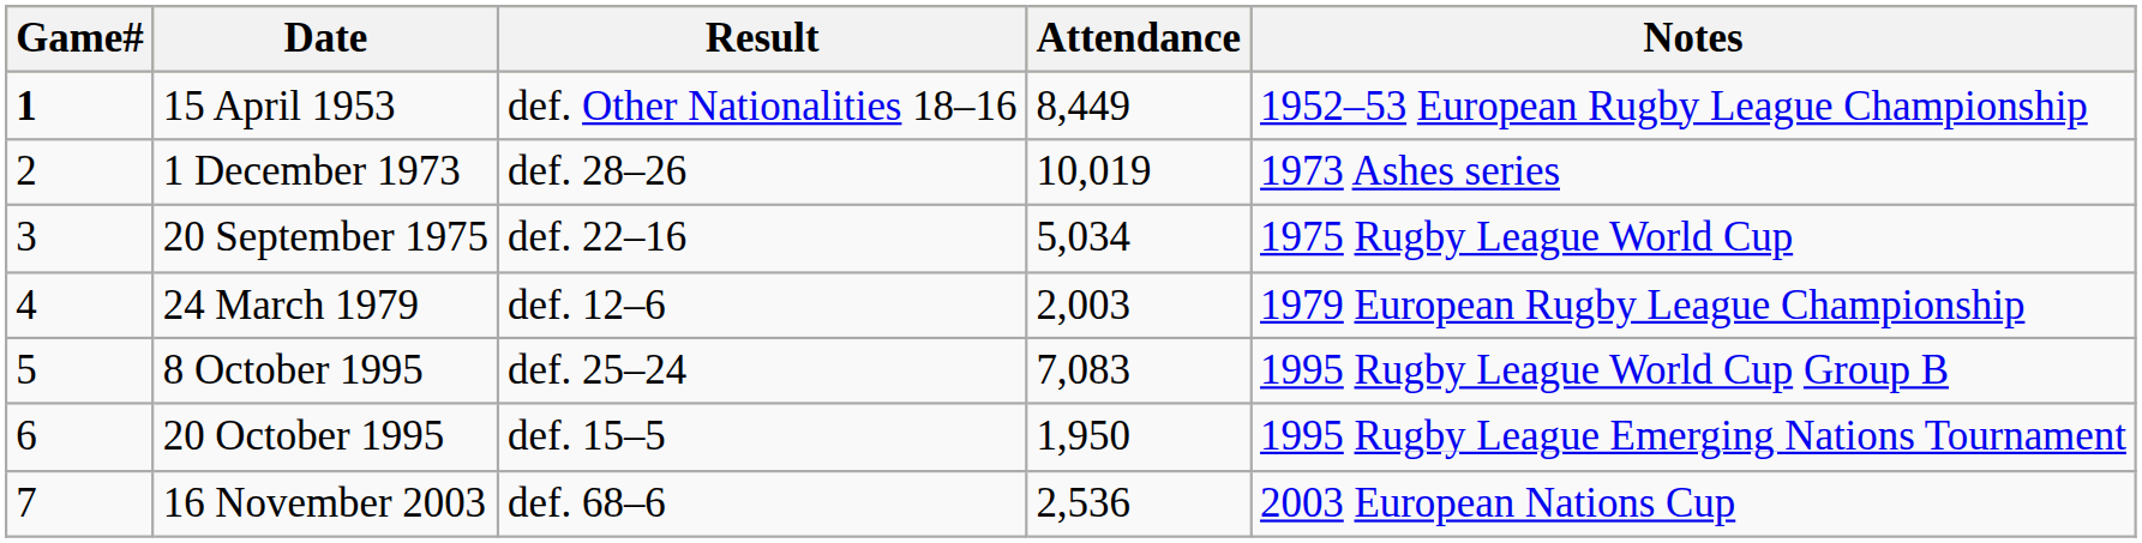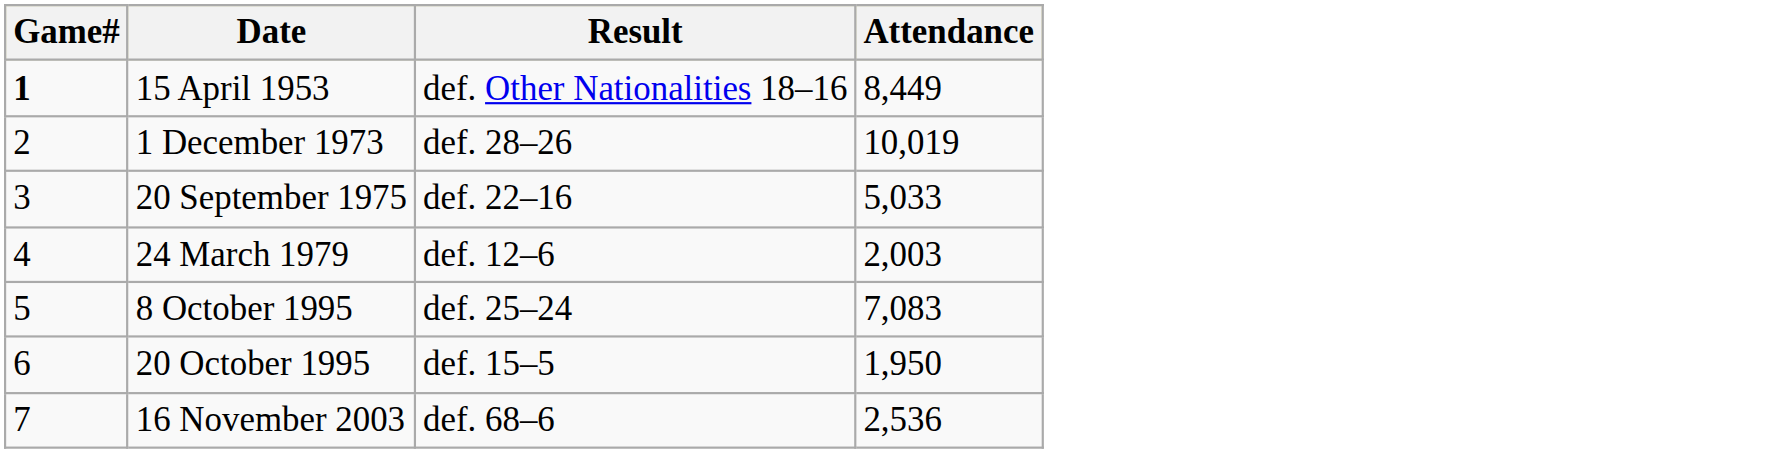 <table class="wikitable">
 <tr style="background:#bdb76b;">
 <th>Game#</th>
 <th>Date</th>
 <th>Result</th>
 <th>Attendance</th>
-<th>Notes</th>
 </tr>
 <tr>
 <td><strong>1</strong></td>
 <td>15 April 1953</td>
 <td> def. <a href='#'>Other Nationalities</a> 18–16</td>
 <td>8,449</td>
-<td><a href='#'>1952–53</a> <a href='#'>European Rugby League Championship</a></td>
 </tr>
 <tr>
 <td>2</td>
 <td>1 December 1973</td>
 <td> def.  28–26</td>
 <td>10,019</td>
-<td><a href='#'>1973</a> <a href='#'>Ashes series</a></td>
 </tr>
 <tr>
 <td>3</td>
 <td>20 September 1975</td>
 <td> def.  22–16</td>
-<td>5,034</td>
-<td><a href='#'>1975</a> <a href='#'>Rugby League World Cup</a></td>
+<td>5,033</td>
 </tr>
 <tr>
 <td>4</td>
 <td>24 March 1979</td>
 <td> def.  12–6</td>
 <td>2,003</td>
-<td><a href='#'>1979</a> <a href='#'>European Rugby League Championship</a></td>
 </tr>
 <tr>
 <td>5</td>
 <td>8 October 1995</td>
 <td> def.  25–24</td>
 <td>7,083</td>
-<td><a href='#'>1995</a> <a href='#'>Rugby League World Cup</a> <a href='#'>Group B</a></td>
 </tr>
 <tr>
 <td>6</td>
 <td>20 October 1995</td>
 <td> def.  15–5</td>
 <td>1,950</td>
-<td><a href='#'>1995</a> <a href='#'>Rugby League Emerging Nations Tournament</a></td>
 </tr>
 <tr>
 <td>7</td>
 <td>16 November 2003</td>
 <td> def.  68–6</td>
 <td>2,536</td>
-<td><a href='#'>2003</a> <a href='#'>European Nations Cup</a></td>
 </tr>
 </table>
